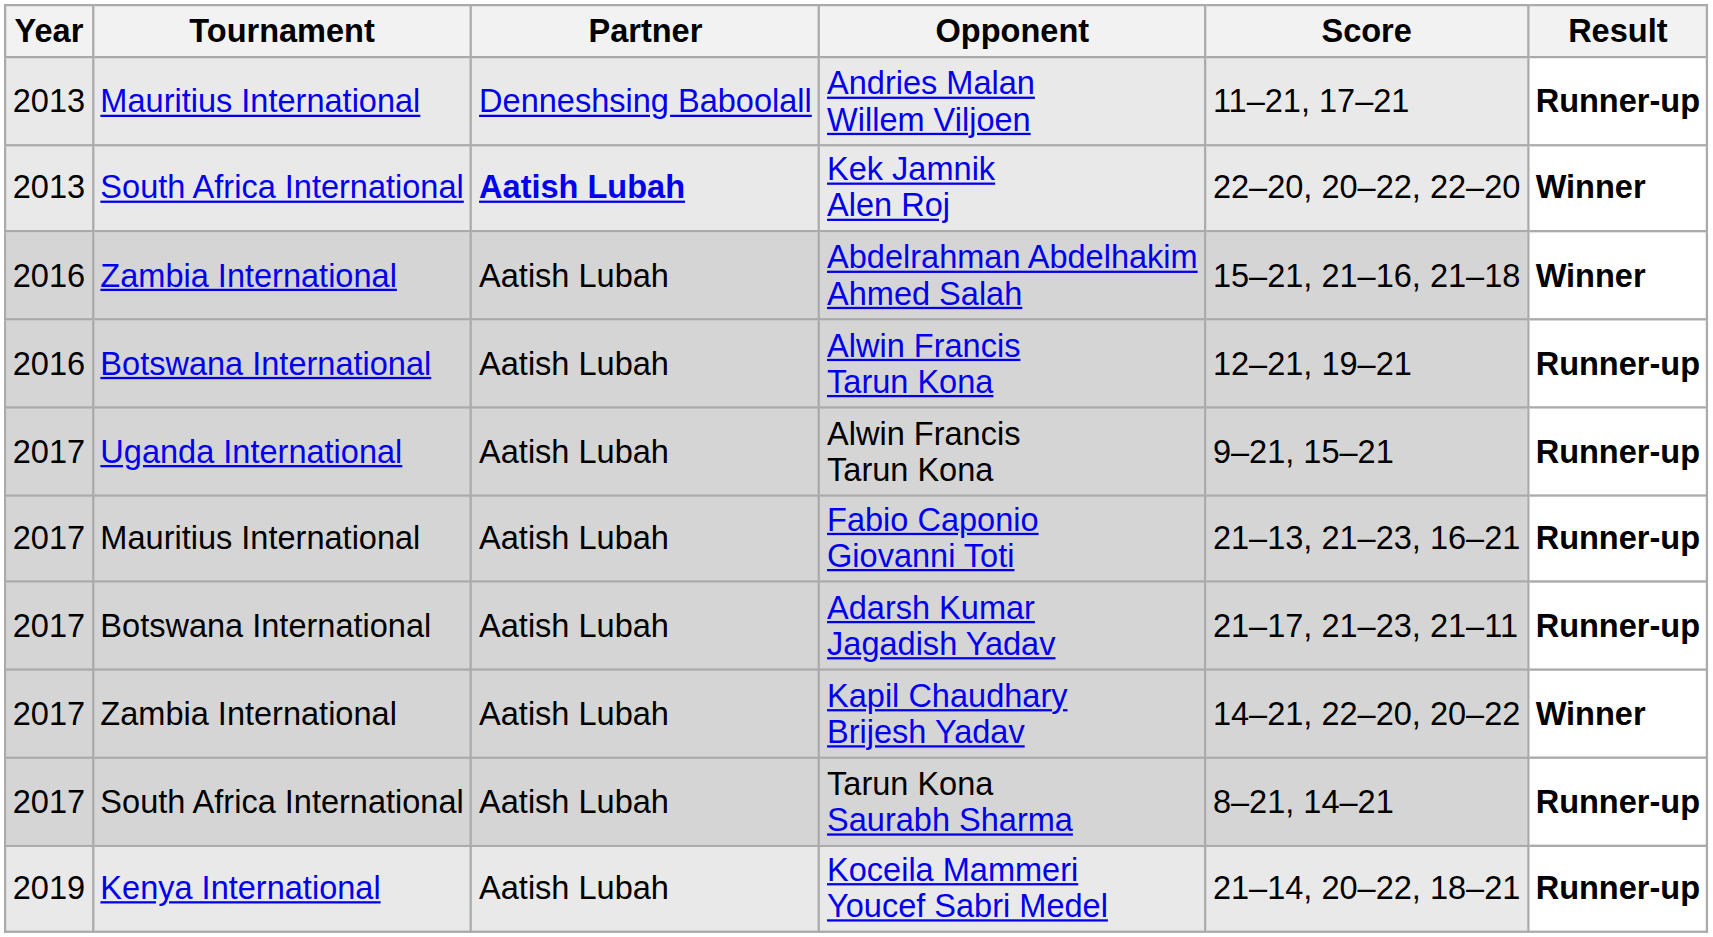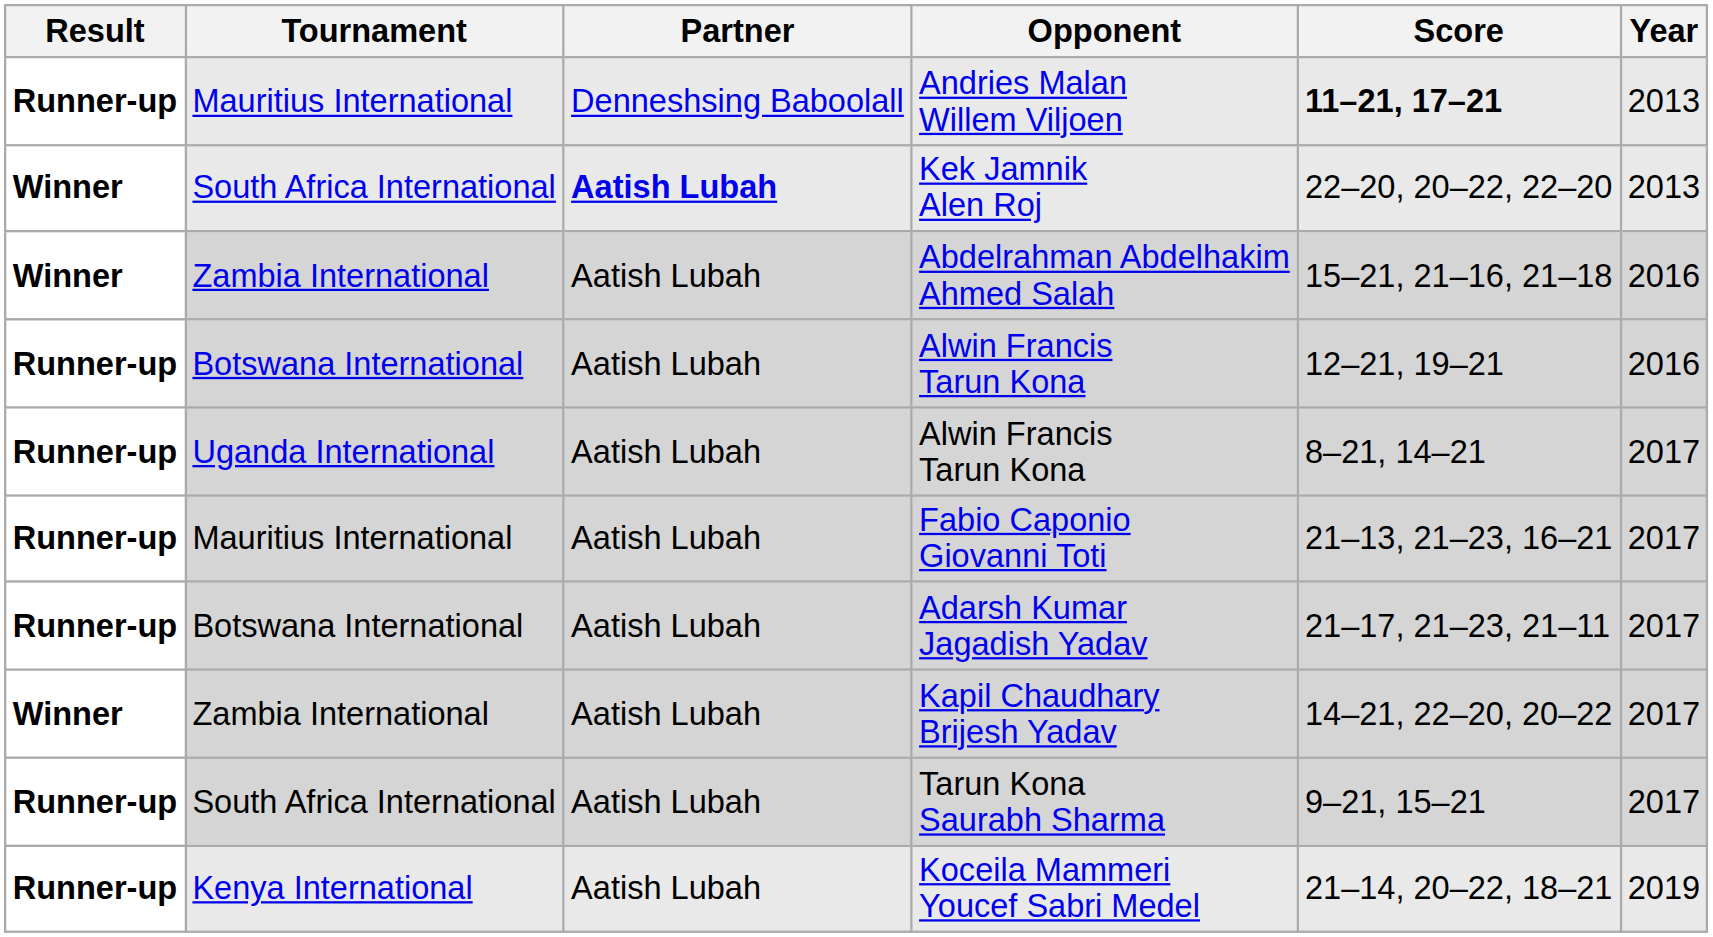 <table class="sortable wikitable" style="font-size: 90%;">
 <tr>
-<th>Year</th>
+<th>Result</th>
 <th>Tournament</th>
 <th>Partner</th>
 <th>Opponent</th>
 <th>Score</th>
-<th>Result</th>
+<th>Year</th>
 </tr>
 <tr style="background:#E9E9E9">
-<td align="center">2013</td>
+<td style="text-align:left; background:white"> <strong>Runner-up</strong></td>
 <td align="left"><a href='#'>Mauritius International</a></td>
 <td align="left"> <a href='#'>Denneshsing Baboolall</a></td>
 <td align="left"> <a href='#'>Andries Malan</a> <br>  <a href='#'>Willem Viljoen</a></td>
-<td align="left">11–21, 17–21</td>
-<td style="text-align:left; background:white"> <strong>Runner-up</strong></td>
+<td align="left"><strong>11–21, 17–21</strong></td>
+<td align="center">2013</td>
 </tr>
 <tr style="background:#E9E9E9">
-<td align="center">2013</td>
+<td style="text-align:left; background:white"> <strong>Winner</strong></td>
 <td align="left"><a href='#'>South Africa International</a></td>
 <td align="left"><strong> <a href='#'>Aatish Lubah</a></strong></td>
 <td align="left"> <a href='#'>Kek Jamnik</a> <br>  <a href='#'>Alen Roj</a></td>
 <td align="left">22–20, 20–22, 22–20</td>
-<td style="text-align:left; background:white"> <strong>Winner</strong></td>
+<td align="center">2013</td>
 </tr>
 <tr style="background:#D5D5D5">
-<td align="center">2016</td>
+<td style="text-align:left; background:white"> <strong>Winner</strong></td>
 <td align="left"><a href='#'>Zambia International</a></td>
 <td align="left"> Aatish Lubah</td>
 <td align="left"> <a href='#'>Abdelrahman Abdelhakim</a> <br>  <a href='#'>Ahmed Salah</a></td>
 <td align="left">15–21, 21–16, 21–18</td>
-<td style="text-align:left; background:white"> <strong>Winner</strong></td>
+<td align="center">2016</td>
 </tr>
 <tr style="background:#D5D5D5">
-<td align="center">2016</td>
+<td style="text-align:left; background:white"> <strong>Runner-up</strong></td>
 <td align="left"><a href='#'>Botswana International</a></td>
 <td align="left"> Aatish Lubah</td>
 <td align="left"> <a href='#'>Alwin Francis</a> <br>  <a href='#'>Tarun Kona</a></td>
 <td align="left">12–21, 19–21</td>
-<td style="text-align:left; background:white"> <strong>Runner-up</strong></td>
+<td align="center">2016</td>
 </tr>
 <tr style="background:#D5D5D5">
-<td align="center">2017</td>
+<td style="text-align:left; background:white"> <strong>Runner-up</strong></td>
 <td align="left"><a href='#'>Uganda International</a></td>
 <td align="left"> Aatish Lubah</td>
 <td align="left"> Alwin Francis <br>  Tarun Kona</td>
-<td align="left">9–21, 15–21</td>
-<td style="text-align:left; background:white"> <strong>Runner-up</strong></td>
+<td align="left">8–21, 14–21</td>
+<td align="center">2017</td>
 </tr>
 <tr style="background:#D5D5D5">
-<td align="center">2017</td>
+<td style="text-align:left; background:white"> <strong>Runner-up</strong></td>
 <td align="left">Mauritius International</td>
 <td align="left"> Aatish Lubah</td>
 <td align="left"> <a href='#'>Fabio Caponio</a> <br>  <a href='#'>Giovanni Toti</a></td>
 <td align="left">21–13, 21–23, 16–21</td>
-<td style="text-align:left; background:white"> <strong>Runner-up</strong></td>
+<td align="center">2017</td>
 </tr>
 <tr style="background:#D5D5D5">
-<td align="center">2017</td>
+<td style="text-align:left; background:white"> <strong>Runner-up</strong></td>
 <td align="left">Botswana International</td>
 <td align="left"> Aatish Lubah</td>
 <td align="left"> <a href='#'>Adarsh Kumar</a> <br>  <a href='#'>Jagadish Yadav</a></td>
 <td align="left">21–17, 21–23, 21–11</td>
-<td style="text-align:left; background:white"> <strong>Runner-up</strong></td>
+<td align="center">2017</td>
 </tr>
 <tr style="background:#D5D5D5">
-<td align="center">2017</td>
+<td style="text-align:left; background:white"> <strong>Winner</strong></td>
 <td align="left">Zambia International</td>
 <td align="left"> Aatish Lubah</td>
 <td align="left"> <a href='#'>Kapil Chaudhary</a> <br>  <a href='#'>Brijesh Yadav</a></td>
 <td align="left">14–21, 22–20, 20–22</td>
-<td style="text-align:left; background:white"> <strong>Winner</strong></td>
+<td align="center">2017</td>
 </tr>
 <tr style="background:#D5D5D5">
-<td align="center">2017</td>
+<td style="text-align:left; background:white"> <strong>Runner-up</strong></td>
 <td align="left">South Africa International</td>
 <td align="left"> Aatish Lubah</td>
 <td align="left"> Tarun Kona <br>  <a href='#'>Saurabh Sharma</a></td>
-<td align="left">8–21, 14–21</td>
-<td style="text-align:left; background:white"> <strong>Runner-up</strong></td>
+<td align="left">9–21, 15–21</td>
+<td align="center">2017</td>
 </tr>
 <tr style="background:#E9E9E9">
-<td align="center">2019</td>
+<td style="text-align:left; background:white"> <strong>Runner-up</strong></td>
 <td align="left"><a href='#'>Kenya International</a></td>
 <td align="left"> Aatish Lubah</td>
 <td align="left"> <a href='#'>Koceila Mammeri</a> <br>  <a href='#'>Youcef Sabri Medel</a></td>
 <td align="left">21–14, 20–22, 18–21</td>
-<td style="text-align:left; background:white"> <strong>Runner-up</strong></td>
+<td align="center">2019</td>
 </tr>
 </table>
